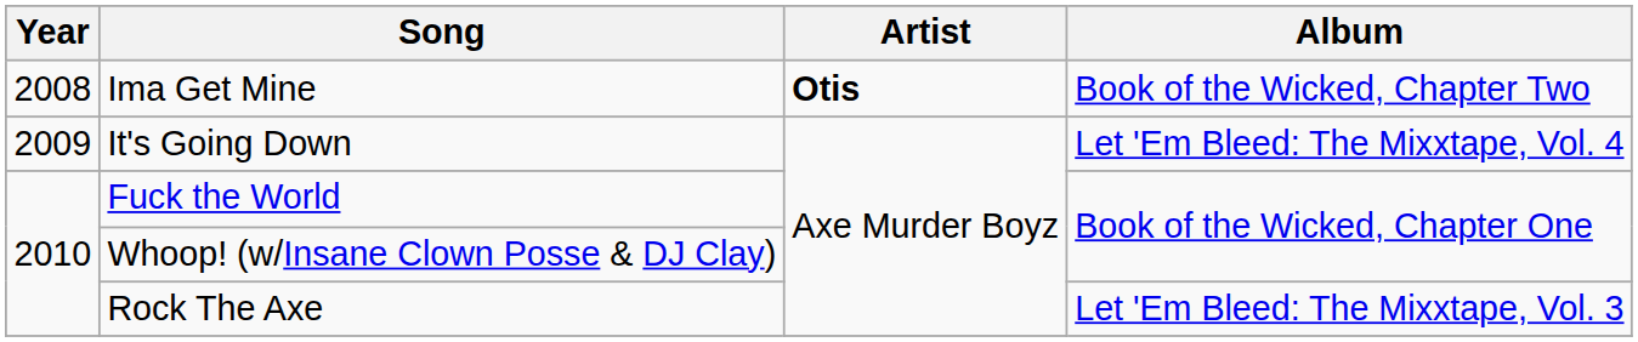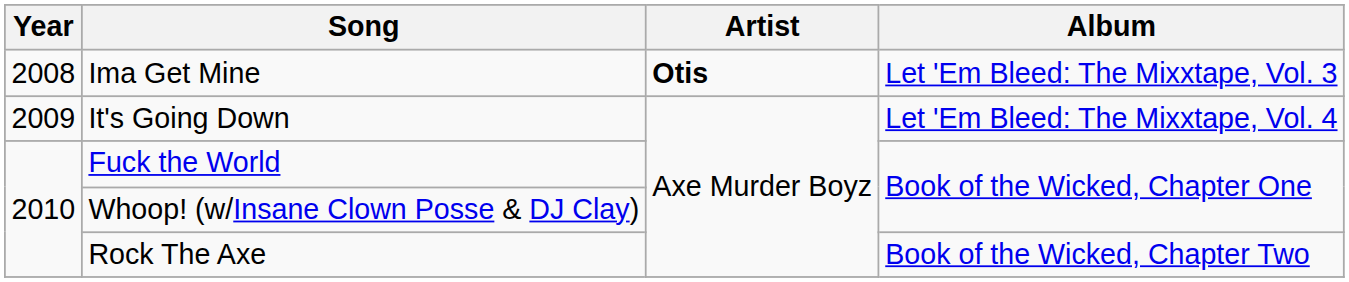 <table class="wikitable" border="1">
 <tr>
 <th>Year</th>
 <th>Song</th>
 <th>Artist</th>
 <th>Album</th>
 </tr>
 <tr>
 <td>2008</td>
 <td>Ima Get Mine</td>
 <td><strong>Otis</strong></td>
-<td><a href='#'>Book of the Wicked, Chapter Two</a></td>
+<td><a href='#'>Let 'Em Bleed: The Mixxtape, Vol. 3</a></td>
 </tr>
 <tr>
 <td>2009</td>
 <td>It's Going Down</td>
 <td rowspan="4">Axe Murder Boyz</td>
 <td><a href='#'>Let 'Em Bleed: The Mixxtape, Vol. 4</a></td>
 </tr>
 <tr>
 <td rowspan="3">2010</td>
 <td><a href='#'>Fuck the World</a></td>
 <td rowspan="2"><a href='#'>Book of the Wicked, Chapter One</a></td>
 </tr>
 <tr>
 <td>Whoop! (w/<a href='#'>Insane Clown Posse</a> & <a href='#'>DJ Clay</a>)</td>
 </tr>
 <tr>
 <td>Rock The Axe</td>
-<td><a href='#'>Let 'Em Bleed: The Mixxtape, Vol. 3</a></td>
+<td><a href='#'>Book of the Wicked, Chapter Two</a></td>
 </tr>
 </table>
